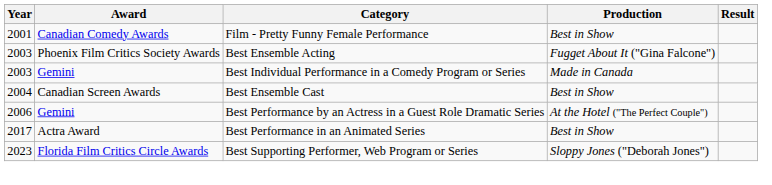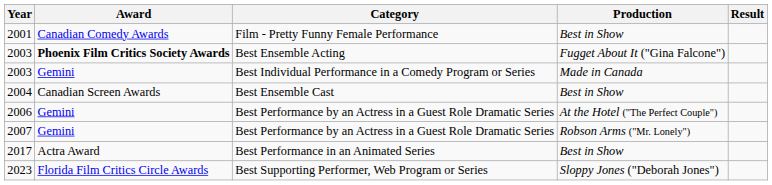 <table class="wikitable sortable">
 <tr>
 <th>Year</th>
 <th>Award</th>
 <th>Category</th>
 <th>Production</th>
 <th>Result</th>
 </tr>
 <tr>
 <td>2001</td>
 <td><a href='#'>Canadian Comedy Awards</a></td>
 <td>Film - Pretty Funny Female Performance</td>
 <td><em>Best in Show</em></td>
 <td></td>
 </tr>
 <tr>
 <td>2003</td>
-<td>Phoenix Film Critics Society Awards</td>
+<td><strong>Phoenix Film Critics Society Awards</strong></td>
 <td>Best Ensemble Acting</td>
 <td><em>Fugget About It</em> ("Gina Falcone")</td>
 <td></td>
 </tr>
 <tr>
 <td>2003</td>
 <td><a href='#'>Gemini</a></td>
 <td>Best Individual Performance in a Comedy Program or Series</td>
 <td><em>Made in Canada</em></td>
 <td></td>
 </tr>
 <tr>
 <td>2004</td>
 <td>Canadian Screen Awards</td>
 <td>Best Ensemble Cast</td>
 <td><em>Best in Show</em></td>
 <td></td>
 </tr>
 <tr>
 <td>2006</td>
 <td><a href='#'>Gemini</a></td>
 <td>Best Performance by an Actress in a Guest Role Dramatic Series</td>
 <td><em>At the Hotel</em> <small>("The Perfect Couple")</small></td>
 <td></td>
 </tr>
 <tr>
+<td>2007</td>
+<td><a href='#'>Gemini</a></td>
+<td>Best Performance by an Actress in a Guest Role Dramatic Series</td>
+<td><em>Robson Arms</em> <small>("Mr. Lonely")</small></td>
+<td></td>
+</tr>
+<tr>
 <td>2017</td>
 <td>Actra Award</td>
 <td>Best Performance in an Animated Series</td>
 <td><em>Best in Show</em></td>
 <td></td>
 </tr>
 <tr>
 <td>2023</td>
 <td><a href='#'>Florida Film Critics Circle Awards</a></td>
 <td>Best Supporting Performer, Web Program or Series</td>
 <td><em>Sloppy Jones</em> ("Deborah Jones")</td>
 <td></td>
 </tr>
 </table>
